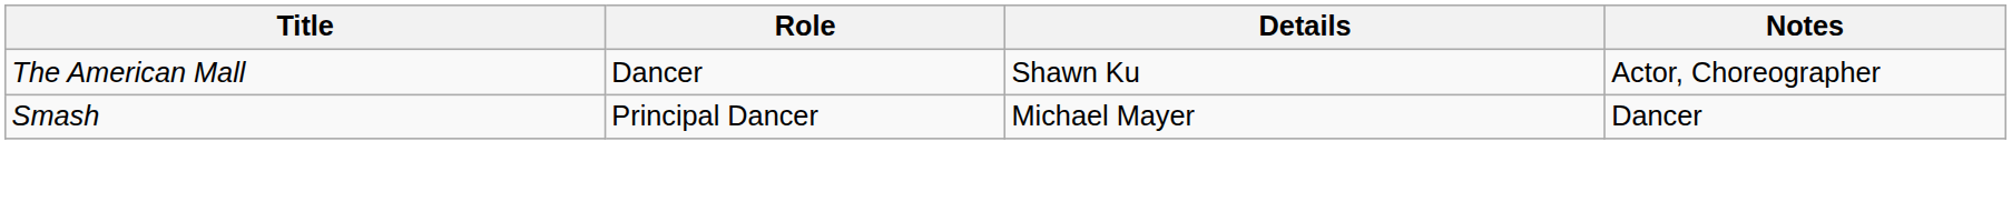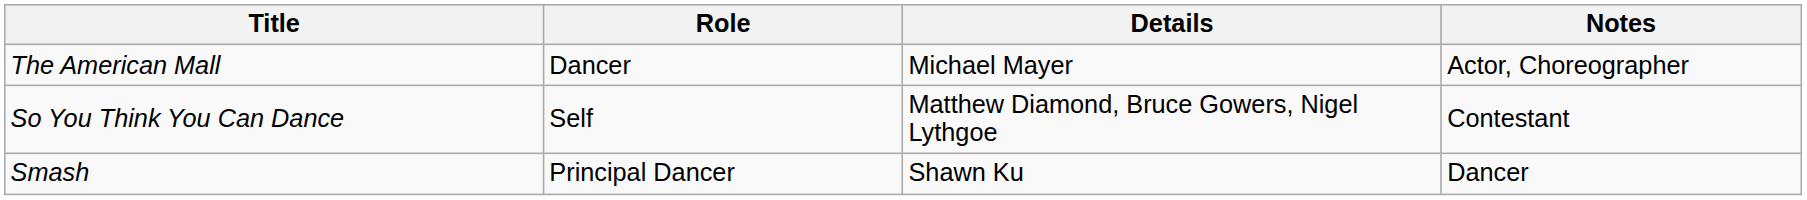 <table class="wikitable" style="width: 90%;">
 <tr>
 <th style="width: 30%;">Title</th>
 <th style="width: 20%;">Role</th>
 <th style="width: 30%;">Details</th>
 <th style="width: 20%;">Notes</th>
 </tr>
 <tr>
 <td><em>The American Mall</em></td>
 <td>Dancer</td>
-<td>Shawn Ku</td>
+<td>Michael Mayer</td>
 <td>Actor, Choreographer</td>
+</tr>
+<tr>
+<td><em>So You Think You Can Dance</em></td>
+<td>Self</td>
+<td>Matthew Diamond, Bruce Gowers, Nigel Lythgoe</td>
+<td>Contestant</td>
 </tr>
 <tr>
 <td><em>Smash</em></td>
 <td>Principal Dancer</td>
-<td>Michael Mayer</td>
+<td>Shawn Ku</td>
 <td>Dancer</td>
 </tr>
 </table>
